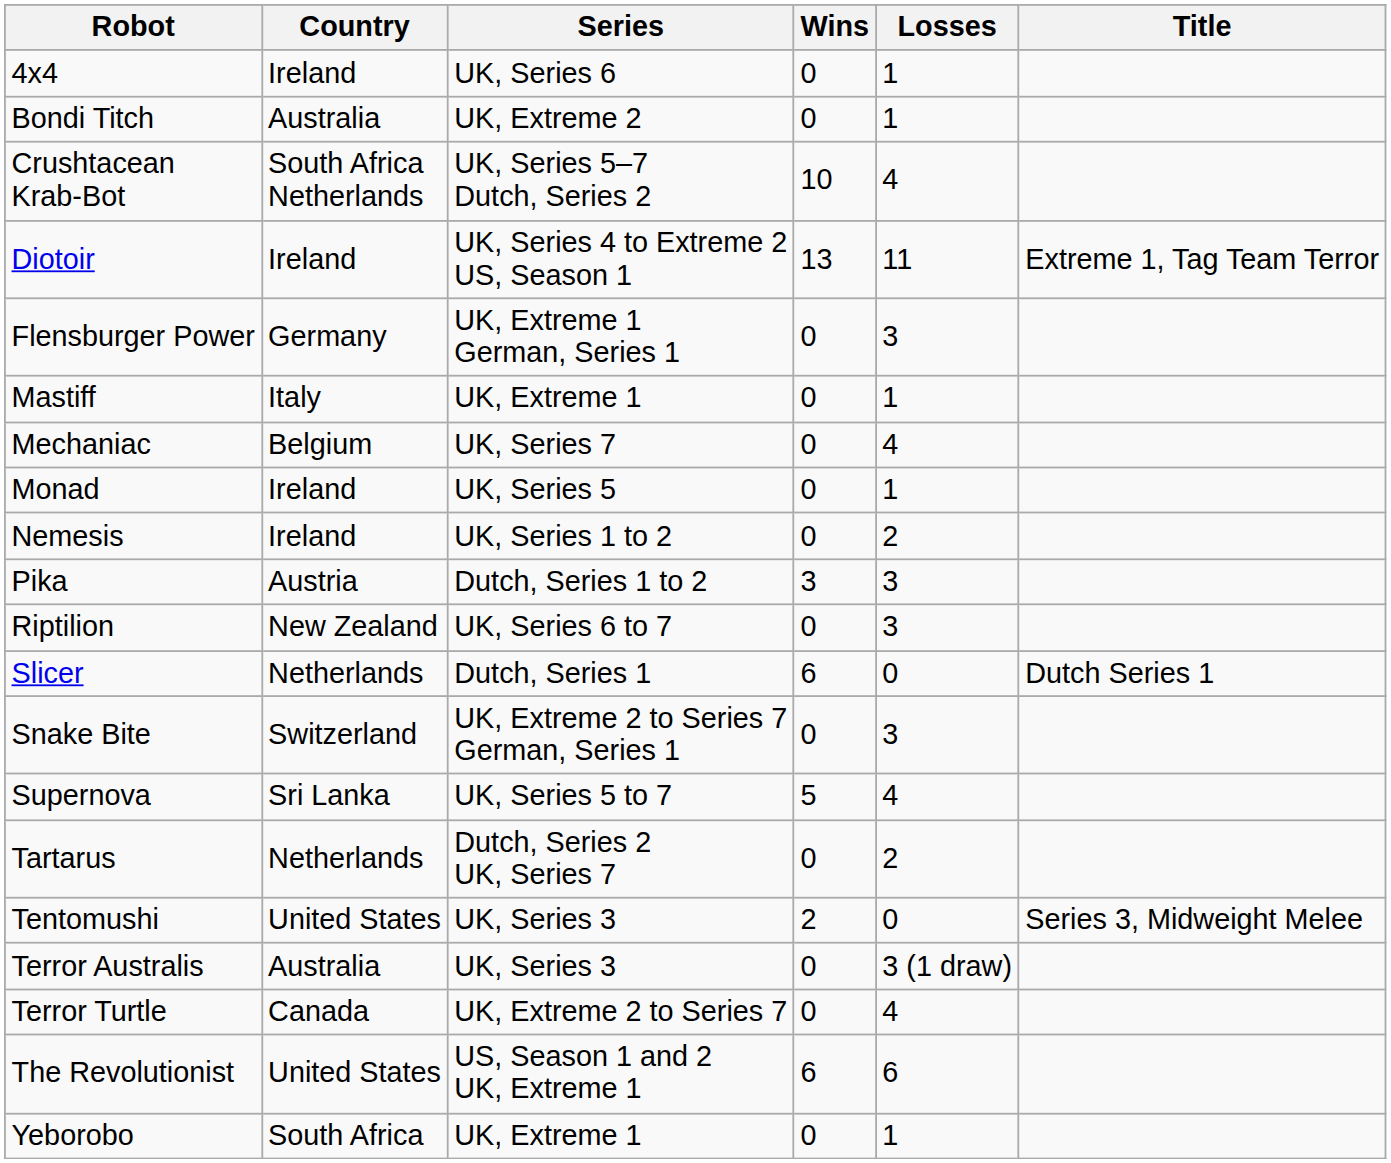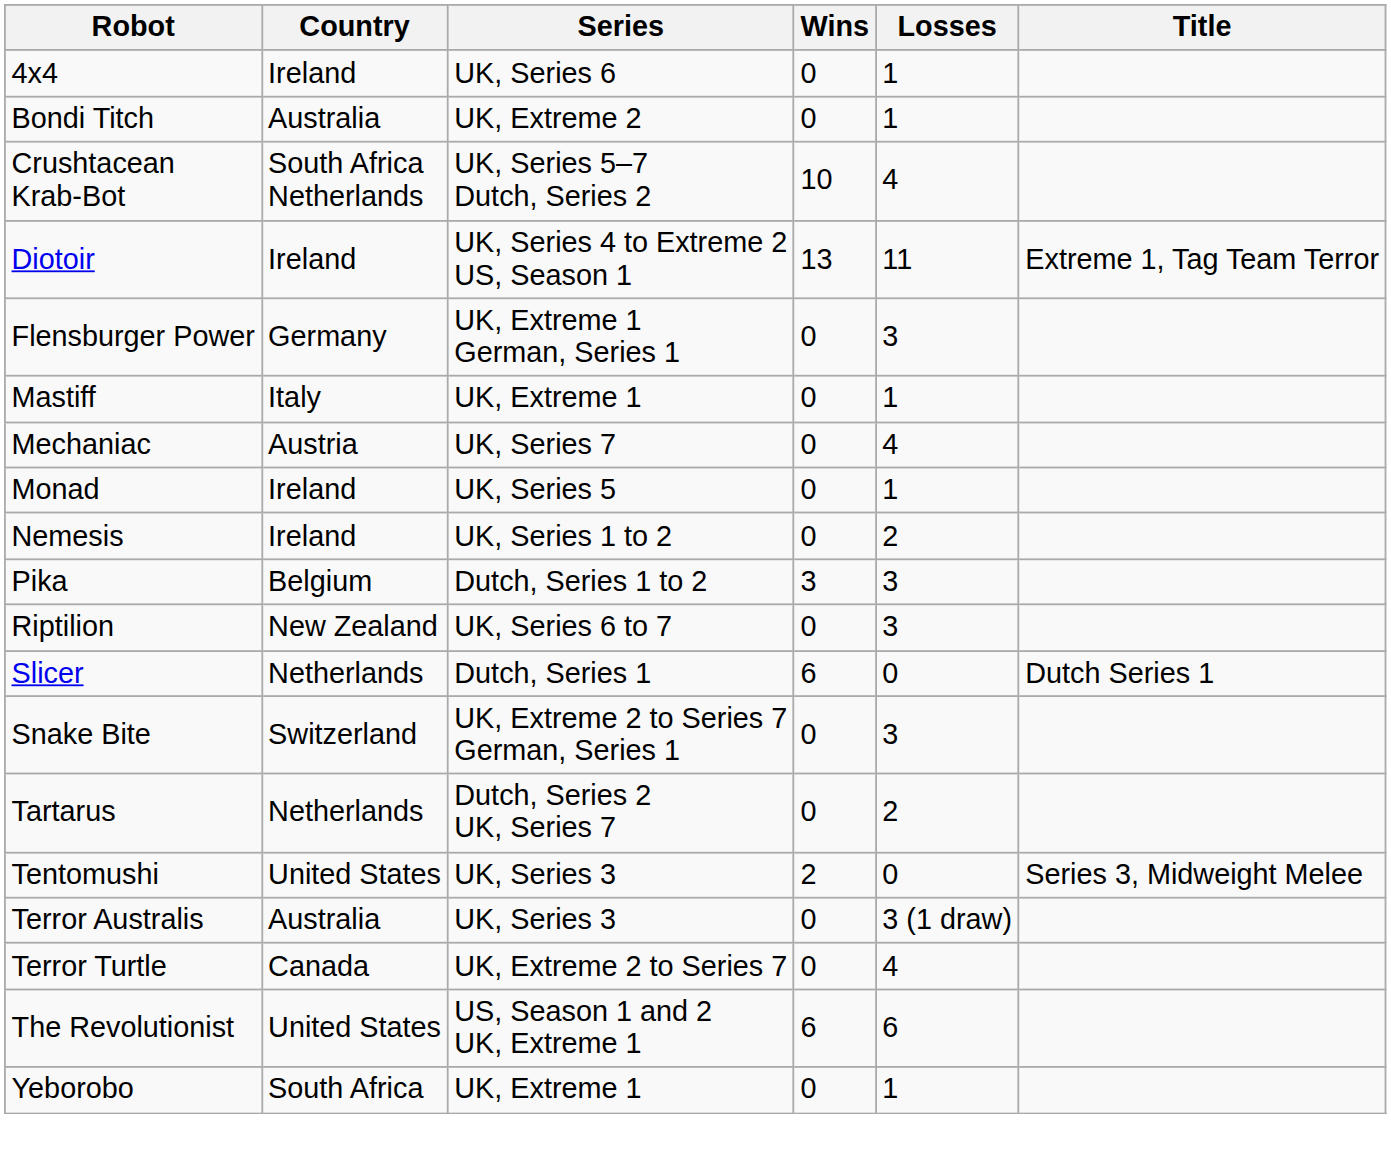 <table class="wikitable">
 <tr>
 <th>Robot</th>
 <th>Country</th>
 <th>Series</th>
 <th>Wins</th>
 <th>Losses</th>
 <th>Title</th>
 </tr>
 <tr>
 <td>4x4</td>
 <td>Ireland</td>
 <td>UK, Series 6</td>
 <td>0</td>
 <td>1</td>
 <td></td>
 </tr>
 <tr>
 <td>Bondi Titch</td>
 <td>Australia</td>
 <td>UK, Extreme 2</td>
 <td>0</td>
 <td>1</td>
 <td></td>
 </tr>
 <tr>
 <td>Crushtacean<br>Krab-Bot</td>
 <td>South Africa<br>Netherlands</td>
 <td>UK, Series 5–7<br>Dutch, Series 2</td>
 <td>10</td>
 <td>4</td>
 <td></td>
 </tr>
 <tr>
 <td><a href='#'>Diotoir</a></td>
 <td>Ireland</td>
 <td>UK, Series 4 to Extreme 2<br>US, Season 1</td>
 <td>13</td>
 <td>11</td>
 <td>Extreme 1, Tag Team Terror</td>
 </tr>
 <tr>
 <td>Flensburger Power</td>
 <td>Germany</td>
 <td>UK, Extreme 1<br>German, Series 1</td>
 <td>0</td>
 <td>3</td>
 <td></td>
 </tr>
 <tr>
 <td>Mastiff</td>
 <td>Italy</td>
 <td>UK, Extreme 1</td>
 <td>0</td>
 <td>1</td>
 <td></td>
 </tr>
 <tr>
 <td>Mechaniac</td>
-<td>Belgium</td>
+<td>Austria</td>
 <td>UK, Series 7</td>
 <td>0</td>
 <td>4</td>
 <td></td>
 </tr>
 <tr>
 <td>Monad</td>
 <td>Ireland</td>
 <td>UK, Series 5</td>
 <td>0</td>
 <td>1</td>
 <td></td>
 </tr>
 <tr>
 <td>Nemesis</td>
 <td>Ireland</td>
 <td>UK, Series 1 to 2</td>
 <td>0</td>
 <td>2</td>
 <td></td>
 </tr>
 <tr>
 <td>Pika</td>
-<td>Austria</td>
+<td>Belgium</td>
 <td>Dutch, Series 1 to 2</td>
 <td>3</td>
 <td>3</td>
 <td></td>
 </tr>
 <tr>
 <td>Riptilion</td>
 <td>New Zealand</td>
 <td>UK, Series 6 to 7</td>
 <td>0</td>
 <td>3</td>
 <td></td>
 </tr>
 <tr>
 <td><a href='#'>Slicer</a></td>
 <td>Netherlands</td>
 <td>Dutch, Series 1</td>
 <td>6</td>
 <td>0</td>
 <td>Dutch Series 1</td>
 </tr>
 <tr>
 <td>Snake Bite</td>
 <td>Switzerland</td>
 <td>UK, Extreme 2 to Series 7<br>German, Series 1</td>
 <td>0</td>
 <td>3</td>
-<td></td>
-</tr>
-<tr>
-<td>Supernova</td>
-<td>Sri Lanka</td>
-<td>UK, Series 5 to 7</td>
-<td>5</td>
-<td>4</td>
 <td></td>
 </tr>
 <tr>
 <td>Tartarus</td>
 <td>Netherlands</td>
 <td>Dutch, Series 2<br>UK, Series 7</td>
 <td>0</td>
 <td>2</td>
 <td></td>
 </tr>
 <tr>
 <td>Tentomushi</td>
 <td>United States</td>
 <td>UK, Series 3</td>
 <td>2</td>
 <td>0</td>
 <td>Series 3, Midweight Melee</td>
 </tr>
 <tr>
 <td>Terror Australis</td>
 <td>Australia</td>
 <td>UK, Series 3</td>
 <td>0</td>
 <td>3 (1 draw)</td>
 <td></td>
 </tr>
 <tr>
 <td>Terror Turtle</td>
 <td>Canada</td>
 <td>UK, Extreme 2 to Series 7</td>
 <td>0</td>
 <td>4</td>
 <td></td>
 </tr>
 <tr>
 <td>The Revolutionist</td>
 <td>United States</td>
 <td>US, Season 1 and 2<br>UK, Extreme 1</td>
 <td>6</td>
 <td>6</td>
 <td></td>
 </tr>
 <tr>
 <td>Yeborobo</td>
 <td>South Africa</td>
 <td>UK, Extreme 1</td>
 <td>0</td>
 <td>1</td>
 <td></td>
 </tr>
 <tr>
 </tr>
 </table>
